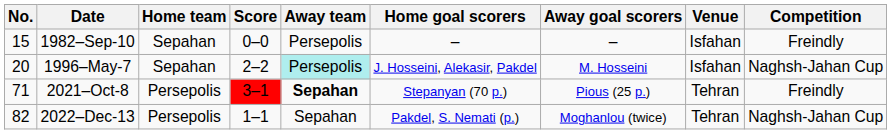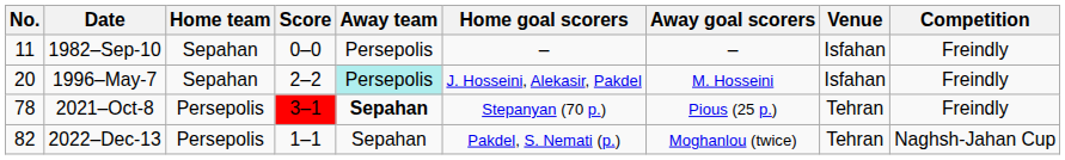 <table class="wikitable" style="text-align: center;">
 <tr>
 <th><strong>No.</strong></th>
 <th><strong>Date</strong></th>
 <th>Home team</th>
 <th>Score</th>
 <th>Away team</th>
 <th>Home goal scorers</th>
 <th>Away goal scorers</th>
 <th><strong>Venue</strong></th>
 <th><strong>Competition</strong></th>
 </tr>
 <tr>
-<td>15</td>
+<td>11</td>
 <td>1982–Sep-10</td>
 <td>Sepahan</td>
 <td>0–0</td>
 <td>Persepolis</td>
 <td>–</td>
 <td>–</td>
 <td>Isfahan</td>
 <td>Freindly</td>
 </tr>
 <tr>
 <td>20</td>
 <td>1996–May-7</td>
 <td>Sepahan</td>
 <td>2–2</td>
 <td style="background: paleturquoise;">Persepolis</td>
 <td><small><a href='#'>J. Hosseini</a>, <a href='#'>Alekasir</a>, <a href='#'>Pakdel</a></small></td>
 <td><small><a href='#'>M. Hosseini</a></small></td>
 <td>Isfahan</td>
-<td>Naghsh-Jahan Cup</td>
+<td>Freindly</td>
 </tr>
 <tr>
-<td>71</td>
+<td>78</td>
 <td>2021–Oct-8</td>
 <td>Persepolis</td>
 <td bgcolor=FF0000><span>3–1</span></td>
 <td><strong>Sepahan</strong></td>
 <td><small><a href='#'>Stepanyan</a> (70 <a href='#'>p.</a>)</small></td>
 <td><small><a href='#'>Pious</a> (25 <a href='#'>p.</a>)</small></td>
 <td>Tehran</td>
 <td>Freindly</td>
 </tr>
 <tr>
 <td>82</td>
 <td>2022–Dec-13</td>
 <td>Persepolis</td>
 <td>1–1</td>
 <td>Sepahan</td>
 <td><small><a href='#'>Pakdel</a>, <a href='#'>S. Nemati</a> (<a href='#'>p.</a>)</small></td>
 <td><small><a href='#'>Moghanlou</a> (twice)</small></td>
 <td>Tehran</td>
 <td>Naghsh-Jahan Cup</td>
 </tr>
 </table>
